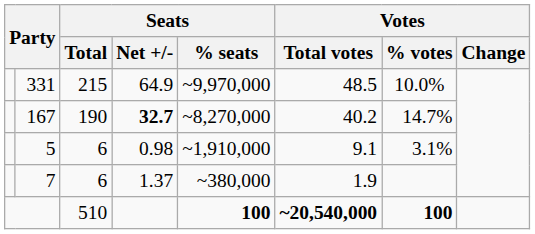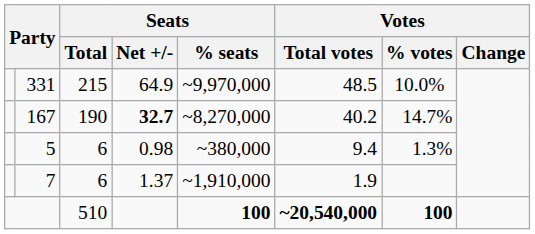 <table class="wikitable sortable" style="text-align:right; font-size:95%;">
 <tr>
 <th colspan="2" rowspan="2">Party</th>
 <th colspan="3">Seats</th>
 <th colspan="3">Votes</th>
 </tr>
 <tr>
 <th>Total</th>
 <th>Net +/-</th>
 <th>% seats</th>
 <th>Total votes</th>
 <th>% votes</th>
 <th>Change</th>
 </tr>
 <tr>
 <td></td>
 <td align="right">331</td>
 <td align="right">215</td>
 <td align="right">64.9</td>
 <td align="right">~9,970,000</td>
 <td align="right">48.5</td>
 <td style="text-align:center"> 10.0%</td>
 </tr>
 <tr>
 <td></td>
 <td align="right">167</td>
 <td align="right">190</td>
 <td align="right"><strong>32.7</strong></td>
 <td align="right">~8,270,000</td>
 <td align="right">40.2</td>
 <td> 14.7%</td>
 </tr>
 <tr>
 <td></td>
 <td align="right">5</td>
 <td align="right">6</td>
 <td align="right">0.98</td>
-<td align="right">~1,910,000</td>
-<td align="right">9.1</td>
-<td> 3.1%</td>
+<td align="right">~380,000</td>
+<td align="right">9.4</td>
+<td> 1.3%</td>
 </tr>
 <tr>
 <td></td>
 <td align="right">7</td>
 <td align="right">6</td>
 <td align="right">1.37</td>
-<td align="right">~380,000</td>
+<td align="right">~1,910,000</td>
 <td align="right">1.9</td>
 <td></td>
 </tr>
 <tr>
 <td colspan="2" style="text-align:right"></td>
 <td align="right">510</td>
 <td></td>
 <td align="right"><strong>100</strong></td>
 <td align="right"><strong>~20,540,000</strong></td>
 <td align="right"><strong>100</strong></td>
 <td></td>
 </tr>
 </table>
